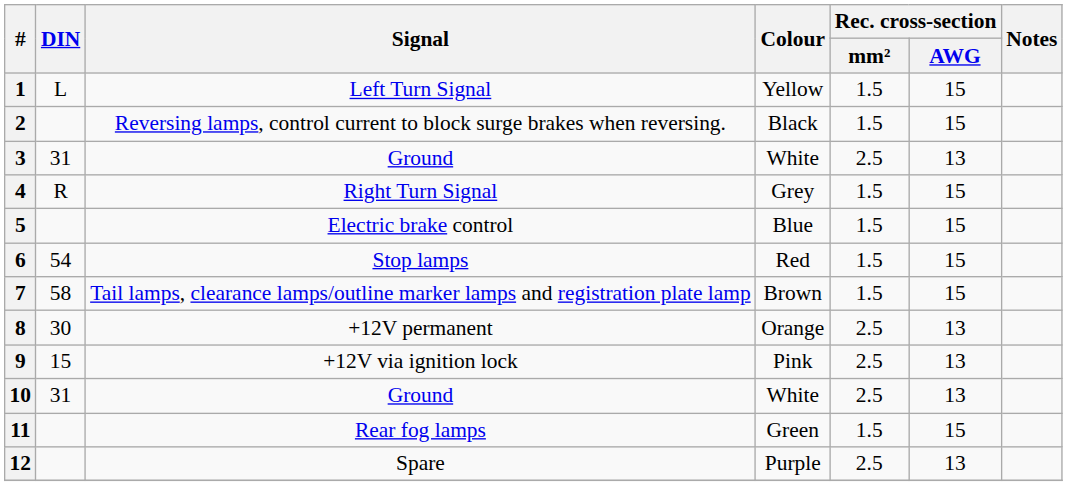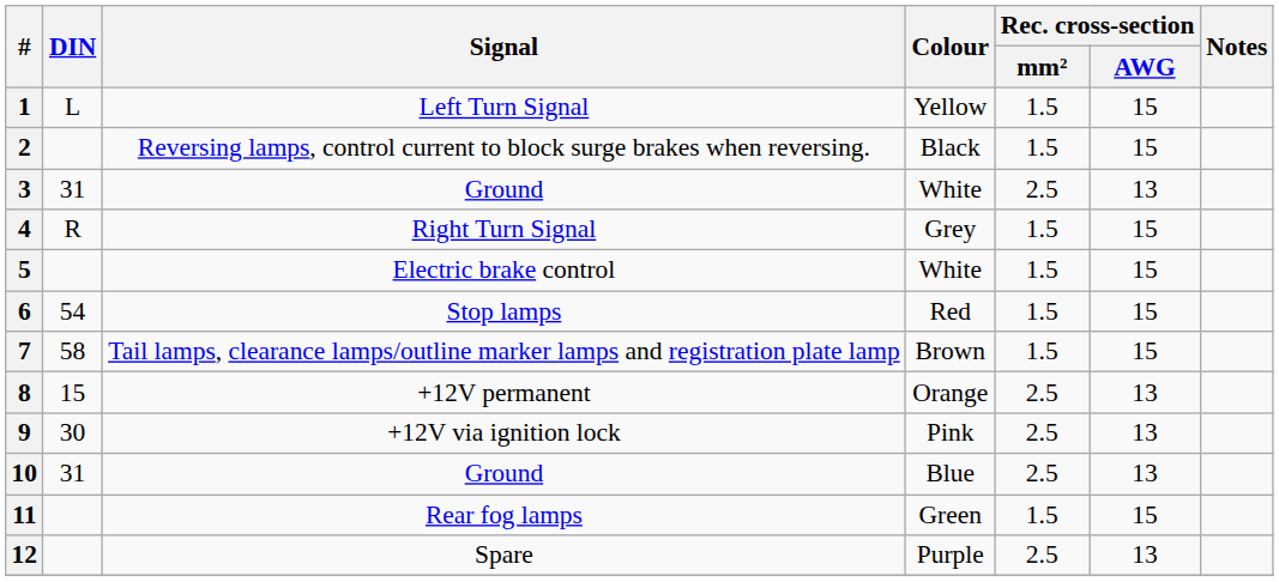 <table class="wikitable sortable" style="text-align: center">
 <tr>
 <th rowspan="2">#</th>
 <th rowspan="2"><a href='#'>DIN</a></th>
 <th rowspan="2">Signal</th>
 <th rowspan="2">Colour</th>
 <th colspan="2">Rec. cross-section</th>
 <th rowspan="2">Notes</th>
 </tr>
 <tr>
 <th>mm²</th>
 <th><a href='#'>AWG</a></th>
 </tr>
 <tr>
 <th>1</th>
 <td>L</td>
 <td><a href='#'>Left Turn Signal</a></td>
 <td>Yellow</td>
 <td>1.5</td>
 <td>15</td>
 <td></td>
 </tr>
 <tr>
 <th>2</th>
 <td></td>
 <td><a href='#'>Reversing lamps</a>, control current to block surge brakes when reversing.</td>
 <td>Black</td>
 <td>1.5</td>
 <td>15</td>
 <td></td>
 </tr>
 <tr>
 <th>3</th>
 <td>31</td>
 <td><a href='#'>Ground</a></td>
 <td>White</td>
 <td>2.5</td>
 <td>13</td>
 <td></td>
 </tr>
 <tr>
 <th>4</th>
 <td>R</td>
 <td><a href='#'>Right Turn Signal</a></td>
 <td>Grey</td>
 <td>1.5</td>
 <td>15</td>
 <td></td>
 </tr>
 <tr>
 <th>5</th>
 <td></td>
 <td><a href='#'>Electric brake</a> control</td>
-<td>Blue</td>
+<td>White</td>
 <td>1.5</td>
 <td>15</td>
 <td></td>
 </tr>
 <tr>
 <th>6</th>
 <td>54</td>
 <td><a href='#'>Stop lamps</a></td>
 <td>Red</td>
 <td>1.5</td>
 <td>15</td>
 <td></td>
 </tr>
 <tr>
 <th>7</th>
 <td>58</td>
 <td><a href='#'>Tail lamps</a>, <a href='#'>clearance lamps/outline marker lamps</a> and <a href='#'>registration plate lamp</a></td>
 <td>Brown</td>
 <td>1.5</td>
 <td>15</td>
 <td></td>
 </tr>
 <tr>
 <th>8</th>
-<td>30</td>
+<td>15</td>
 <td>+12V permanent</td>
 <td>Orange</td>
 <td>2.5</td>
 <td>13</td>
 <td></td>
 </tr>
 <tr>
 <th>9</th>
-<td>15</td>
+<td>30</td>
 <td>+12V via ignition lock</td>
 <td>Pink</td>
 <td>2.5</td>
 <td>13</td>
 <td></td>
 </tr>
 <tr>
 <th>10</th>
 <td>31</td>
 <td><a href='#'>Ground</a></td>
-<td>White</td>
+<td>Blue</td>
 <td>2.5</td>
 <td>13</td>
 <td></td>
 </tr>
 <tr>
 <th>11</th>
 <td></td>
 <td><a href='#'>Rear fog lamps</a></td>
 <td>Green</td>
 <td>1.5</td>
 <td>15</td>
 <td></td>
 </tr>
 <tr>
 <th>12</th>
 <td></td>
 <td>Spare</td>
 <td>Purple</td>
 <td>2.5</td>
 <td>13</td>
 <td></td>
 </tr>
 <tr>
 </tr>
 </table>
